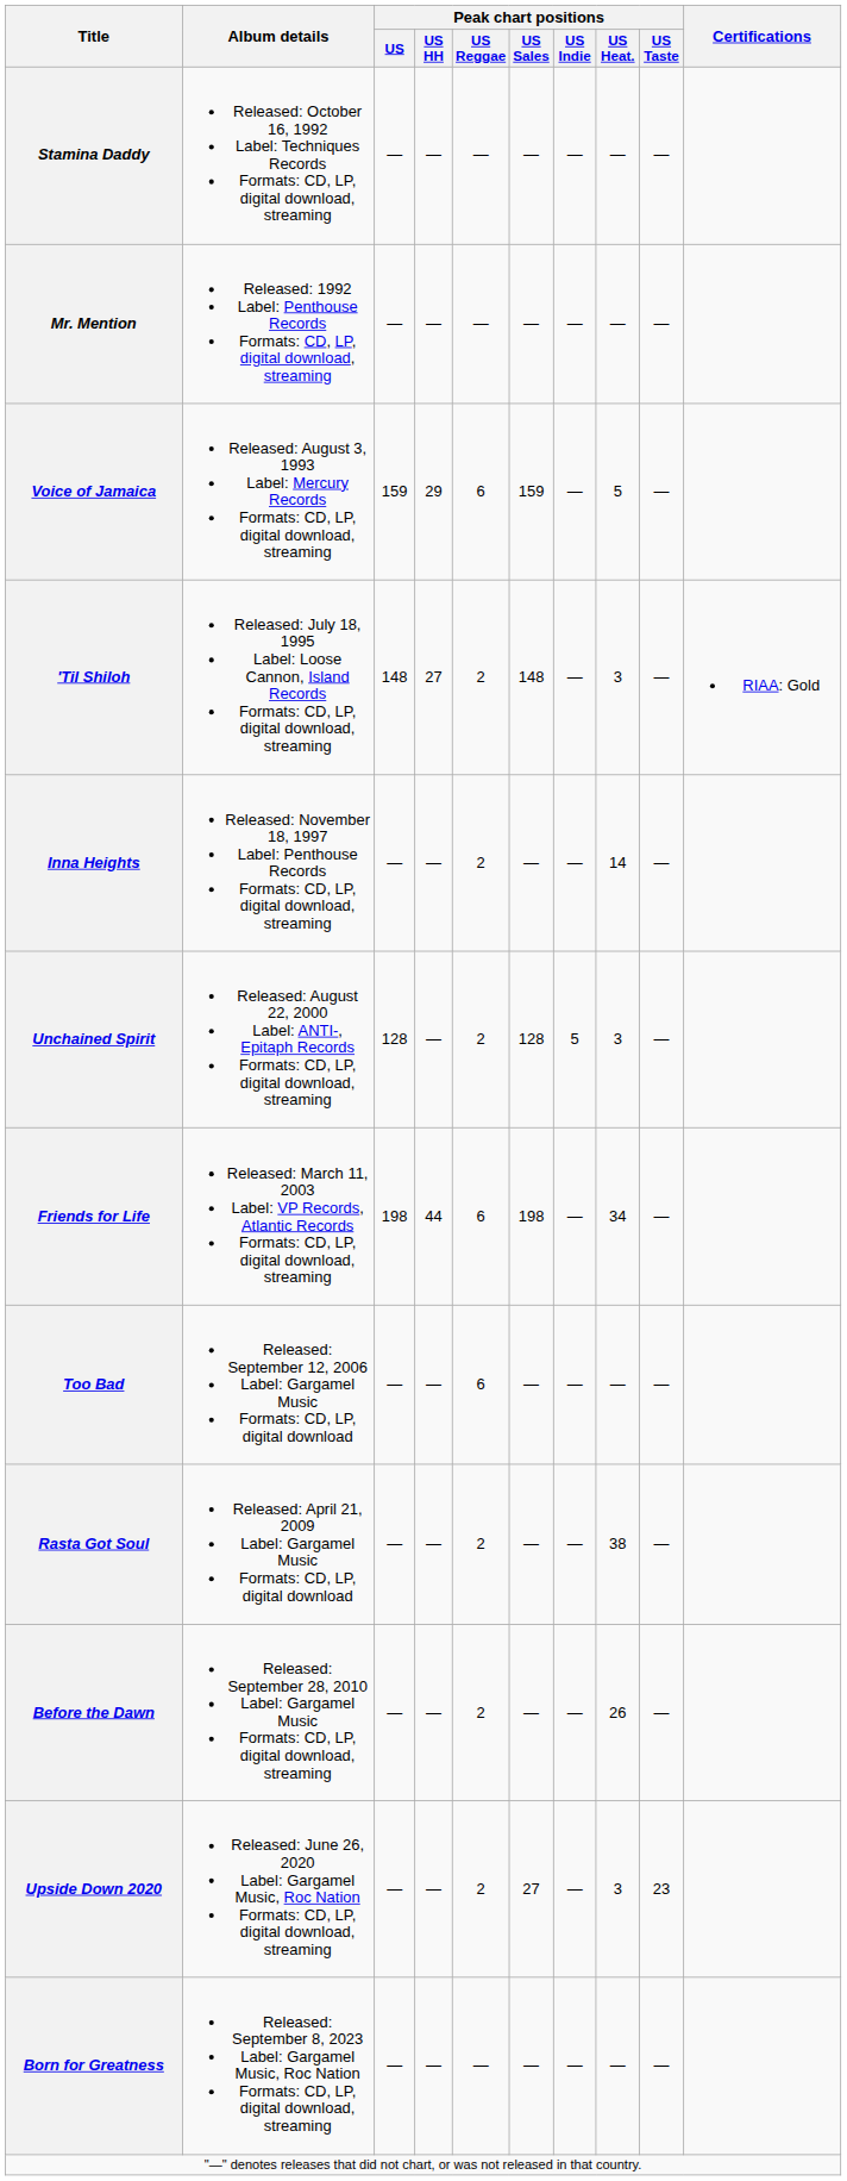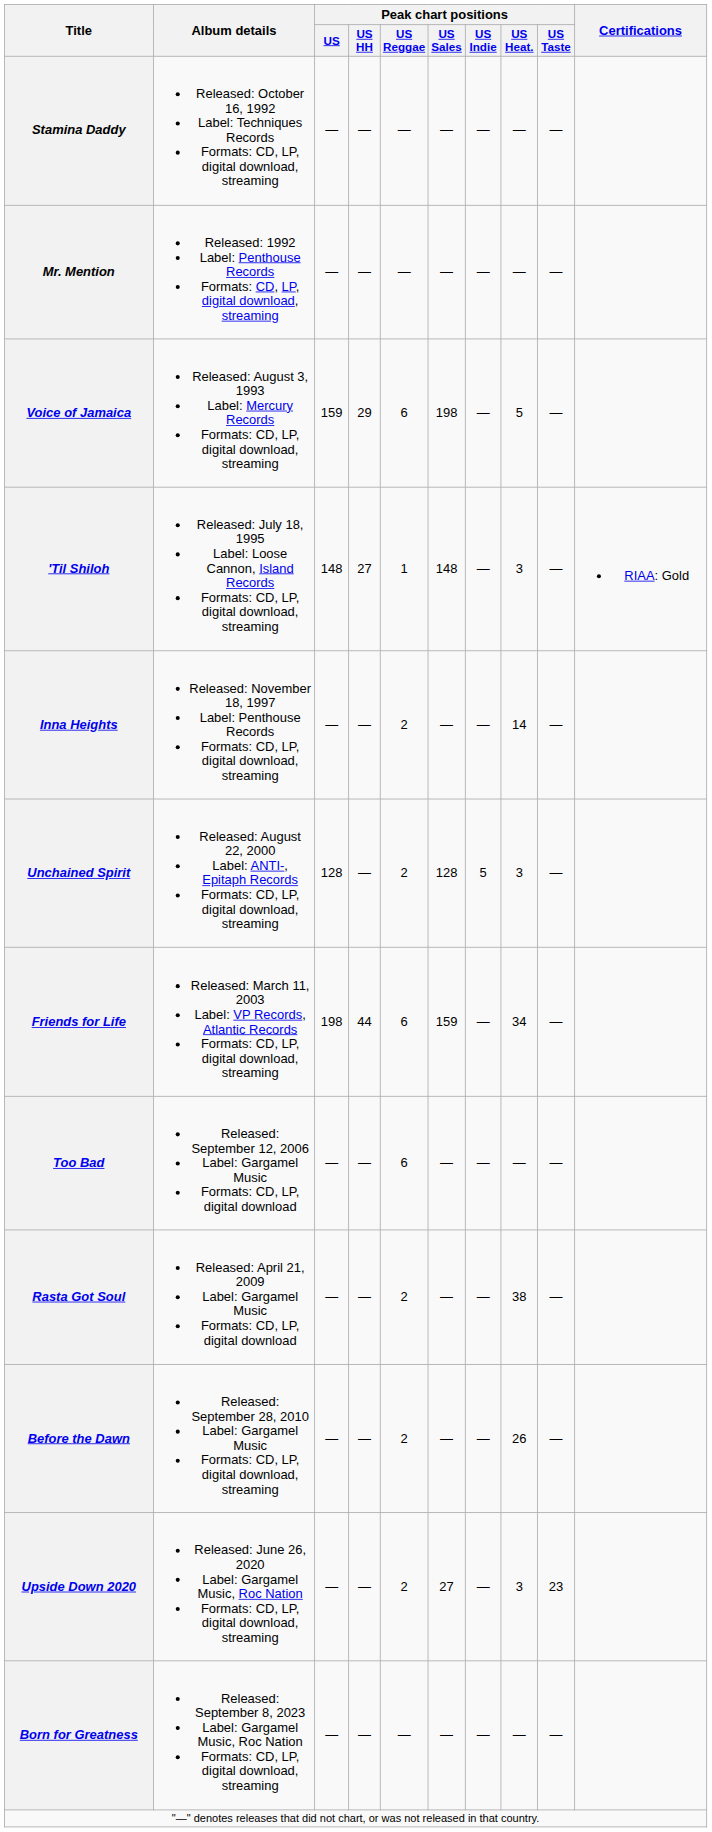 <table class="wikitable plainrowheaders" style="text-align:center;">
 <tr>
 <th scope="col" rowspan="2" style="width:15em;">Title</th>
 <th scope="col" rowspan="2" style="width:15em;">Album details</th>
 <th scope="col" colspan="7">Peak chart positions</th>
 <th scope="col" rowspan="2" style="width:12em;"><a href='#'>Certifications</a></th>
 </tr>
 <tr>
 <th scope="col" style="width:2.8em;font-size:90%;"><a href='#'>US</a><br></th>
 <th scope="col" style="width:2.8em;font-size:90%;"><a href='#'>US HH</a><br></th>
 <th scope="col" style="width:2.8em;font-size:90%;"><a href='#'>US Reggae</a><br></th>
 <th scope="col" style="width:2.8em;font-size:90%;"><a href='#'>US Sales</a><br></th>
 <th scope="col" style="width:2.8em;font-size:90%;"><a href='#'>US Indie</a><br></th>
 <th scope="col" style="width:2.8em;font-size:90%;"><a href='#'>US Heat.</a><br></th>
 <th scope="col" style="width:2.8em;font-size:90%;"><a href='#'>US Taste</a><br></th>
 </tr>
 <tr>
 <th scope="row"><em>Stamina Daddy</em></th>
 <td><br><ul><li>Released: October 16, 1992</li><li>Label: Techniques Records</li><li>Formats: CD, LP, digital download, streaming</li></ul></td>
 <td>—</td>
 <td>—</td>
 <td>—</td>
 <td>—</td>
 <td>—</td>
 <td>—</td>
 <td>—</td>
 <td></td>
 </tr>
 <tr>
 <th scope="row"><em>Mr. Mention</em></th>
 <td><br><ul><li>Released: 1992</li><li>Label: <a href='#'>Penthouse Records</a></li><li>Formats: <a href='#'>CD</a>, <a href='#'>LP</a>, <a href='#'>digital download</a>, <a href='#'>streaming</a></li></ul></td>
 <td>—</td>
 <td>—</td>
 <td>—</td>
 <td>—</td>
 <td>—</td>
 <td>—</td>
 <td>—</td>
 <td></td>
 </tr>
 <tr>
 <th scope="row"><em><a href='#'>Voice of Jamaica</a></em></th>
 <td><br><ul><li>Released: August 3, 1993</li><li>Label: <a href='#'>Mercury Records</a></li><li>Formats: CD, LP, digital download, streaming</li></ul></td>
 <td>159</td>
 <td>29</td>
 <td>6</td>
-<td>159</td>
+<td>198</td>
 <td>—</td>
 <td>5</td>
 <td>—</td>
 <td></td>
 </tr>
 <tr>
 <th scope="row"><em><a href='#'>'Til Shiloh</a></em></th>
 <td><br><ul><li>Released: July 18, 1995</li><li>Label: Loose Cannon, <a href='#'>Island Records</a></li><li>Formats: CD, LP, digital download, streaming</li></ul></td>
 <td>148</td>
 <td>27</td>
-<td>2</td>
+<td>1</td>
 <td>148</td>
 <td>—</td>
 <td>3</td>
 <td>—</td>
 <td><br><ul><li><a href='#'>RIAA</a>: Gold</li></ul></td>
 </tr>
 <tr>
 <th scope="row"><em><a href='#'>Inna Heights</a></em></th>
 <td><br><ul><li>Released: November 18, 1997</li><li>Label: Penthouse Records</li><li>Formats: CD, LP, digital download, streaming</li></ul></td>
 <td>—</td>
 <td>—</td>
 <td>2</td>
 <td>—</td>
 <td>—</td>
 <td>14</td>
 <td>—</td>
 <td></td>
 </tr>
 <tr>
 <th scope="row"><em><a href='#'>Unchained Spirit</a></em></th>
 <td><br><ul><li>Released: August 22, 2000</li><li>Label: <a href='#'>ANTI-</a>, <a href='#'>Epitaph Records</a></li><li>Formats: CD, LP, digital download, streaming</li></ul></td>
 <td>128</td>
 <td>—</td>
 <td>2</td>
 <td>128</td>
 <td>5</td>
 <td>3</td>
 <td>—</td>
 <td></td>
 </tr>
 <tr>
 <th scope="row"><em><a href='#'>Friends for Life</a></em></th>
 <td><br><ul><li>Released: March 11, 2003</li><li>Label: <a href='#'>VP Records</a>, <a href='#'>Atlantic Records</a></li><li>Formats: CD, LP, digital download, streaming</li></ul></td>
 <td>198</td>
 <td>44</td>
 <td>6</td>
-<td>198</td>
+<td>159</td>
 <td>—</td>
 <td>34</td>
 <td>—</td>
 <td></td>
 </tr>
 <tr>
 <th scope="row"><em><a href='#'>Too Bad</a></em></th>
 <td><br><ul><li>Released: September 12, 2006</li><li>Label: Gargamel Music</li><li>Formats: CD, LP, digital download</li></ul></td>
 <td>—</td>
 <td>—</td>
 <td>6</td>
 <td>—</td>
 <td>—</td>
 <td>—</td>
 <td>—</td>
 <td></td>
 </tr>
 <tr>
 <th scope="row"><em><a href='#'>Rasta Got Soul</a></em></th>
 <td><br><ul><li>Released: April 21, 2009</li><li>Label: Gargamel Music</li><li>Formats: CD, LP, digital download</li></ul></td>
 <td>—</td>
 <td>—</td>
 <td>2</td>
 <td>—</td>
 <td>—</td>
 <td>38</td>
 <td>—</td>
 <td></td>
 </tr>
 <tr>
 <th scope="row"><em><a href='#'>Before the Dawn</a></em></th>
 <td><br><ul><li>Released: September 28, 2010</li><li>Label: Gargamel Music</li><li>Formats: CD, LP, digital download, streaming</li></ul></td>
 <td>—</td>
 <td>—</td>
 <td>2</td>
 <td>—</td>
 <td>—</td>
 <td>26</td>
 <td>—</td>
 <td></td>
 </tr>
 <tr>
 <th scope="row"><em><a href='#'>Upside Down 2020</a></em></th>
 <td><br><ul><li>Released: June 26, 2020</li><li>Label: Gargamel Music, <a href='#'>Roc Nation</a></li><li>Formats: CD, LP, digital download, streaming</li></ul></td>
 <td>—</td>
 <td>—</td>
 <td>2</td>
 <td>27</td>
 <td>—</td>
 <td>3</td>
 <td>23</td>
 <td></td>
 </tr>
 <tr>
 <th scope="row"><em><a href='#'>Born for Greatness</a></em></th>
 <td><br><ul><li>Released: September 8, 2023</li><li>Label: Gargamel Music, Roc Nation</li><li>Formats: CD, LP, digital download, streaming</li></ul></td>
 <td>—</td>
 <td>—</td>
 <td>—</td>
 <td>—</td>
 <td>—</td>
 <td>—</td>
 <td>—</td>
 <td></td>
 </tr>
 <tr>
 <td colspan="10" style="text-align:center; font-size:85%">"—" denotes releases that did not chart, or was not released in that country.</td>
 </tr>
 </table>
